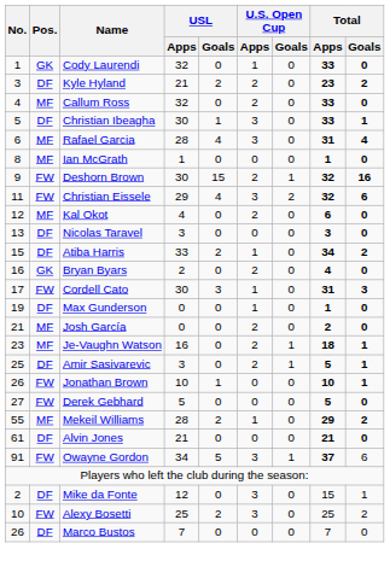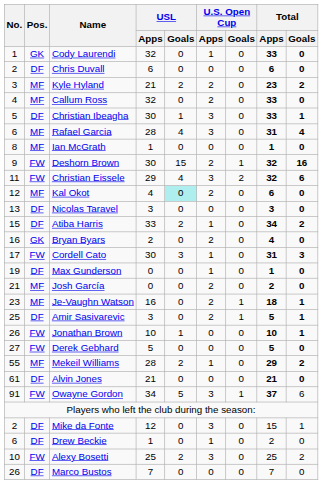 <table class="wikitable sortable" style="text-align: center;">
 <tr>
 <th rowspan=2>No.</th>
 <th rowspan=2>Pos.</th>
 <th rowspan=2>Name</th>
 <th colspan=2 style="width:85px;"><a href='#'>USL</a></th>
 <th colspan=2 style="width:85px;"><a href='#'>U.S. Open Cup</a></th>
 <th colspan=2><strong>Total</strong></th>
 </tr>
 <tr>
 <th>Apps</th>
 <th>Goals</th>
 <th>Apps</th>
 <th>Goals</th>
 <th>Apps</th>
 <th>Goals</th>
 </tr>
 <tr>
 <td>1</td>
 <td><a href='#'>GK</a></td>
 <td align=left> <a href='#'>Cody Laurendi</a></td>
 <td>32</td>
 <td>0</td>
 <td>1</td>
 <td>0</td>
 <td><strong>33</strong></td>
 <td><strong>0</strong></td>
 </tr>
 <tr>
+<td>2</td>
+<td><a href='#'>DF</a></td>
+<td align=left> <a href='#'>Chris Duvall</a></td>
+<td>6</td>
+<td>0</td>
+<td>0</td>
+<td>0</td>
+<td><strong>6</strong></td>
+<td><strong>0</strong></td>
+</tr>
+<tr>
 <td>3</td>
-<td><a href='#'>DF</a></td>
+<td><a href='#'>MF</a></td>
 <td align=left> <a href='#'>Kyle Hyland</a></td>
 <td>21</td>
 <td>2</td>
 <td>2</td>
 <td>0</td>
 <td><strong>23</strong></td>
 <td><strong>2</strong></td>
 </tr>
 <tr>
 <td>4</td>
 <td><a href='#'>MF</a></td>
 <td align=left> <a href='#'>Callum Ross</a></td>
 <td>32</td>
 <td>0</td>
 <td>2</td>
 <td>0</td>
 <td><strong>33</strong></td>
 <td><strong>0</strong></td>
 </tr>
 <tr>
 <td>5</td>
 <td><a href='#'>DF</a></td>
 <td align=left> <a href='#'>Christian Ibeagha</a></td>
 <td>30</td>
 <td>1</td>
 <td>3</td>
 <td>0</td>
 <td><strong>33</strong></td>
 <td><strong>1</strong></td>
 </tr>
 <tr>
 <td>6</td>
 <td><a href='#'>MF</a></td>
 <td align=left> <a href='#'>Rafael Garcia</a></td>
 <td>28</td>
 <td>4</td>
 <td>3</td>
 <td>0</td>
 <td><strong>31</strong></td>
 <td><strong>4</strong></td>
 </tr>
 <tr>
 <td>8</td>
 <td><a href='#'>MF</a></td>
 <td align=left> <a href='#'>Ian McGrath</a></td>
 <td>1</td>
 <td>0</td>
 <td>0</td>
 <td>0</td>
 <td><strong>1</strong></td>
 <td><strong>0</strong></td>
 </tr>
 <tr>
 <td>9</td>
 <td><a href='#'>FW</a></td>
 <td align=left> <a href='#'>Deshorn Brown</a></td>
 <td>30</td>
 <td>15</td>
 <td>2</td>
 <td>1</td>
 <td><strong>32</strong></td>
 <td><strong>16</strong></td>
 </tr>
 <tr>
 <td>11</td>
 <td><a href='#'>FW</a></td>
 <td align=left> <a href='#'>Christian Eissele</a></td>
 <td>29</td>
 <td>4</td>
 <td>3</td>
 <td>2</td>
 <td><strong>32</strong></td>
 <td><strong>6</strong></td>
 </tr>
 <tr>
 <td>12</td>
 <td><a href='#'>MF</a></td>
 <td align=left> <a href='#'>Kal Okot</a></td>
 <td>4</td>
-<td>0</td>
+<td style="background: paleturquoise;">0</td>
 <td>2</td>
 <td>0</td>
 <td><strong>6</strong></td>
 <td><strong>0</strong></td>
 </tr>
 <tr>
 <td>13</td>
 <td><a href='#'>DF</a></td>
 <td align=left> <a href='#'>Nicolas Taravel</a></td>
 <td>3</td>
 <td>0</td>
 <td>0</td>
 <td>0</td>
 <td><strong>3</strong></td>
 <td><strong>0</strong></td>
 </tr>
 <tr>
 <td>15</td>
 <td><a href='#'>DF</a></td>
 <td align=left> <a href='#'>Atiba Harris</a></td>
 <td>33</td>
 <td>2</td>
 <td>1</td>
 <td>0</td>
 <td><strong>34</strong></td>
 <td><strong>2</strong></td>
 </tr>
 <tr>
 <td>16</td>
 <td><a href='#'>GK</a></td>
 <td align=left> <a href='#'>Bryan Byars</a></td>
 <td>2</td>
 <td>0</td>
 <td>2</td>
 <td>0</td>
 <td><strong>4</strong></td>
 <td><strong>0</strong></td>
 </tr>
 <tr>
 <td>17</td>
 <td><a href='#'>FW</a></td>
 <td align=left> <a href='#'>Cordell Cato</a></td>
 <td>30</td>
 <td>3</td>
 <td>1</td>
 <td>0</td>
 <td><strong>31</strong></td>
 <td><strong>3</strong></td>
 </tr>
 <tr>
 <td>19</td>
 <td><a href='#'>DF</a></td>
 <td align=left> <a href='#'>Max Gunderson</a></td>
 <td>0</td>
 <td>0</td>
 <td>1</td>
 <td>0</td>
 <td><strong>1</strong></td>
 <td><strong>0</strong></td>
 </tr>
 <tr>
 <td>21</td>
 <td><a href='#'>MF</a></td>
 <td align=left> <a href='#'>Josh García</a></td>
 <td>0</td>
 <td>0</td>
 <td>2</td>
 <td>0</td>
 <td><strong>2</strong></td>
 <td><strong>0</strong></td>
 </tr>
 <tr>
 <td>23</td>
 <td><a href='#'>MF</a></td>
 <td align=left> <a href='#'>Je-Vaughn Watson</a></td>
 <td>16</td>
 <td>0</td>
 <td>2</td>
 <td>1</td>
 <td><strong>18</strong></td>
 <td><strong>1</strong></td>
 </tr>
 <tr>
 <td>25</td>
 <td><a href='#'>DF</a></td>
 <td align=left> <a href='#'>Amir Sasivarevic</a></td>
 <td>3</td>
 <td>0</td>
 <td>2</td>
 <td>1</td>
 <td><strong>5</strong></td>
 <td><strong>1</strong></td>
 </tr>
 <tr>
 <td>26</td>
 <td><a href='#'>FW</a></td>
 <td align=left> <a href='#'>Jonathan Brown</a></td>
 <td>10</td>
 <td>1</td>
 <td>0</td>
 <td>0</td>
 <td><strong>10</strong></td>
 <td><strong>1</strong></td>
 </tr>
 <tr>
 <td>27</td>
 <td><a href='#'>FW</a></td>
 <td align=left> <a href='#'>Derek Gebhard</a></td>
 <td>5</td>
 <td>0</td>
 <td>0</td>
 <td>0</td>
 <td><strong>5</strong></td>
 <td><strong>0</strong></td>
 </tr>
 <tr>
 <td>55</td>
 <td><a href='#'>MF</a></td>
 <td align=left> <a href='#'>Mekeil Williams</a></td>
 <td>28</td>
 <td>2</td>
 <td>1</td>
 <td>0</td>
 <td><strong>29</strong></td>
 <td><strong>2</strong></td>
 </tr>
 <tr>
 <td>61</td>
 <td><a href='#'>DF</a></td>
 <td align=left> <a href='#'>Alvin Jones</a></td>
 <td>21</td>
 <td>0</td>
 <td>0</td>
 <td>0</td>
 <td><strong>21</strong></td>
 <td><strong>0</strong></td>
 </tr>
 <tr>
 <td>91</td>
 <td><a href='#'>FW</a></td>
 <td align=left> <a href='#'>Owayne Gordon</a></td>
 <td>34</td>
 <td>5</td>
 <td>3</td>
 <td>1</td>
 <td><strong>37<em></td>
 <td></strong>6<strong></td>
 </tr>
 <tr>
 <td colspan=9></em>Players who left the club during the season:<em></td>
 </tr>
 <tr>
 <td>2</td>
 <td><a href='#'>DF</a></td>
 <td align=left> <a href='#'>Mike da Fonte</a></td>
 <td>12</td>
 <td>0</td>
 <td>3</td>
 <td>0</td>
 <td></strong>15<strong></td>
 <td></strong>1<strong></td>
 </tr>
 <tr>
+<td>6</td>
+<td><a href='#'>DF</a></td>
+<td align=left> <a href='#'>Drew Beckie</a></td>
+<td>1</td>
+<td>0</td>
+<td>1</td>
+<td>0</td>
+<td></strong>2<strong></td>
+<td></strong>0<strong></td>
+</tr>
+<tr>
 <td>10</td>
 <td><a href='#'>FW</a></td>
 <td align=left> <a href='#'>Alexy Bosetti</a></td>
 <td>25</td>
 <td>2</td>
 <td>3</td>
 <td>0</td>
 <td></strong>25<strong></td>
 <td></strong>2<strong></td>
 </tr>
 <tr>
 <td>26</td>
 <td><a href='#'>DF</a></td>
 <td align=left> <a href='#'>Marco Bustos</a></td>
 <td>7</td>
 <td>0</td>
 <td>0</td>
 <td>0</td>
 <td></strong>7<strong></td>
 <td></strong>0<strong></td>
 </tr>
 </table>
